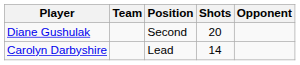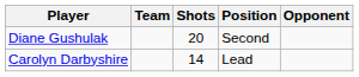 <table class="wikitable sortable">
 <tr>
 <th>Player</th>
 <th>Team</th>
+<th>Shots</th>
 <th>Position</th>
-<th>Shots</th>
 <th>Opponent</th>
 </tr>
 <tr>
 <td><a href='#'>Diane Gushulak</a></td>
 <td></td>
+<td style="text-align:center;">20</td>
 <td data-sort-value="2">Second</td>
-<td style="text-align:center;">20</td>
 <td></td>
 </tr>
 <tr>
 <td><a href='#'>Carolyn Darbyshire</a></td>
 <td></td>
+<td style="text-align:center;">14</td>
 <td data-sort-value="2">Lead</td>
-<td style="text-align:center;">14</td>
 <td></td>
 </tr>
 </table>
